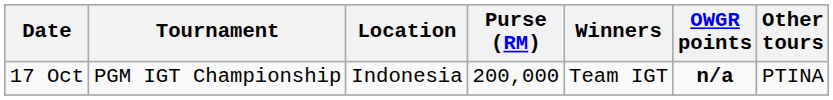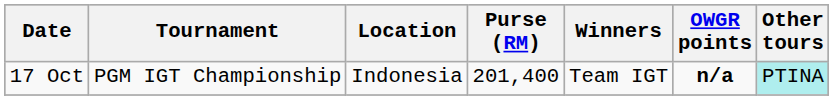 <table class="wikitable" style="font-size:95%">
 <tr>
 <th>Date</th>
 <th>Tournament</th>
 <th>Location</th>
 <th>Purse<br>(<a href='#'>RM</a>)</th>
 <th>Winners</th>
 <th><a href='#'>OWGR</a><br>points</th>
 <th>Other<br>tours</th>
 </tr>
 <tr>
 <td>17 Oct</td>
 <td>PGM IGT Championship</td>
 <td>Indonesia</td>
-<td align=right>200,000</td>
+<td align=right>201,400</td>
 <td>Team IGT</td>
 <td align=center><strong>n/a</strong></td>
-<td>PTINA</td>
+<td style="background: paleturquoise;">PTINA</td>
 </tr>
 </table>
